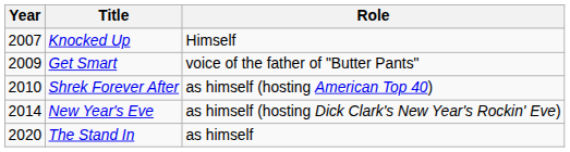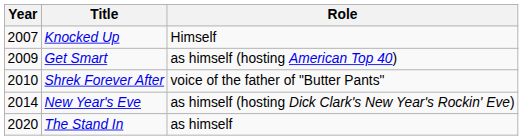 <table class="wikitable">
 <tr>
 <th>Year</th>
 <th>Title</th>
 <th>Role</th>
 </tr>
 <tr>
 <td>2007</td>
 <td><em><a href='#'>Knocked Up</a></em></td>
 <td>Himself</td>
 </tr>
 <tr>
 <td>2009</td>
 <td><em><a href='#'>Get Smart</a></em></td>
-<td>voice of the father of "Butter Pants"</td>
+<td>as himself (hosting <em><a href='#'>American Top 40</a></em>)</td>
 </tr>
 <tr>
 <td>2010</td>
 <td><em><a href='#'>Shrek Forever After</a></em></td>
-<td>as himself (hosting <em><a href='#'>American Top 40</a></em>)</td>
+<td>voice of the father of "Butter Pants"</td>
 </tr>
 <tr>
 <td>2014</td>
 <td><em><a href='#'>New Year's Eve</a></em></td>
 <td>as himself (hosting <em>Dick Clark's New Year's Rockin' Eve</em>)</td>
 </tr>
 <tr>
 <td>2020</td>
 <td><em><a href='#'>The Stand In</a></em></td>
 <td>as himself</td>
 </tr>
 </table>
